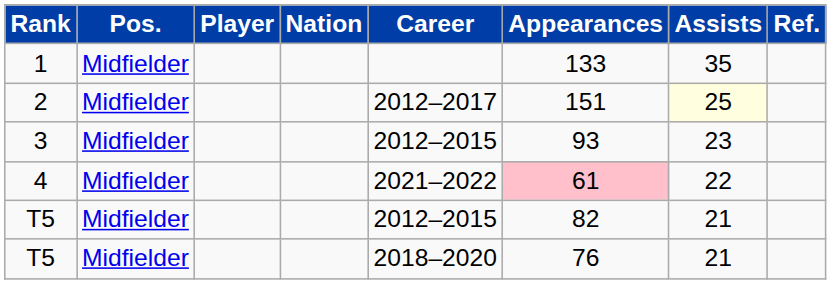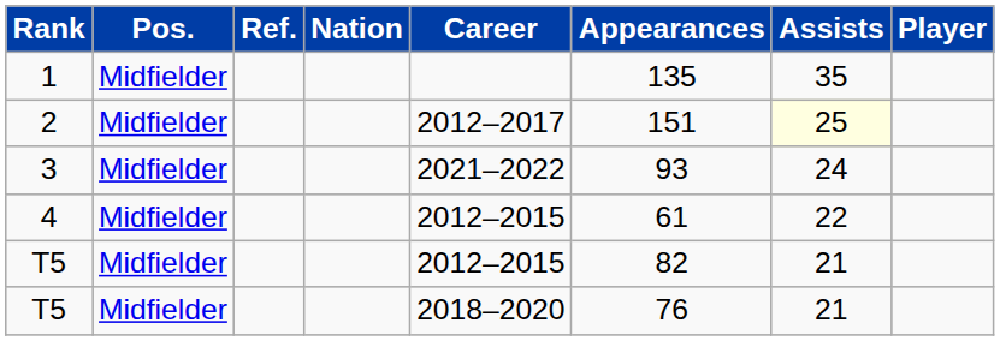 <table class="wikitable sortable" style="text-align:center;">
 <tr>
 <th style="background:#003DA6; color:white;" scope="col">Rank</th>
 <th style="background:#003DA6; color:white;" scope="col">Pos.</th>
-<th style="background:#003DA6; color:white;" scope="col">Player</th>
+<th style="background:#003DA6; color:white;" scope="col">Ref.</th>
 <th style="background:#003DA6; color:white;" scope="col">Nation</th>
 <th style="background:#003DA6; color:white;" scope="col">Career</th>
 <th style="background:#003DA6; color:white;" scope="col">Appearances</th>
 <th style="background:#003DA6; color:white;" scope="col">Assists</th>
-<th style="background:#003DA6; color:white;" scope="col">Ref.</th>
+<th style="background:#003DA6; color:white;" scope="col">Player</th>
 </tr>
 <tr>
 <td>1</td>
 <td align="left"><a href='#'>Midfielder</a></td>
+<td></td>
 <td align="left"></td>
 <td align="left"></td>
+<td>135</td>
+<td>35</td>
 <td align="left"></td>
-<td>133</td>
-<td>35</td>
-<td></td>
 </tr>
 <tr>
 <td>2</td>
 <td align="left"><a href='#'>Midfielder</a></td>
-<td align="left"></td>
+<td></td>
 <td align="left"></td>
 <td align="left">2012–2017</td>
 <td>151</td>
 <td style="background: lightyellow;">25</td>
-<td></td>
+<td align="left"></td>
 </tr>
 <tr>
 <td>3</td>
 <td align="left"><a href='#'>Midfielder</a></td>
+<td></td>
 <td align="left"></td>
+<td align="left">2021–2022</td>
+<td>93</td>
+<td>24</td>
 <td align="left"></td>
-<td align="left">2012–2015</td>
-<td>93</td>
-<td>23</td>
-<td></td>
 </tr>
 <tr>
 <td>4</td>
 <td align="left"><a href='#'>Midfielder</a></td>
+<td></td>
 <td align="left"></td>
+<td align="left">2012–2015</td>
+<td>61</td>
+<td>22</td>
 <td align="left"></td>
-<td align="left">2021–2022</td>
-<td style="background: pink;">61</td>
-<td>22</td>
-<td></td>
 </tr>
 <tr>
 <td>T5</td>
 <td align="left"><a href='#'>Midfielder</a></td>
-<td align="left"></td>
+<td></td>
 <td align="left"></td>
 <td align="left">2012–2015</td>
 <td>82</td>
 <td>21</td>
-<td></td>
+<td align="left"></td>
 </tr>
 <tr>
 <td>T5</td>
 <td align="left"><a href='#'>Midfielder</a></td>
-<td align="left"></td>
+<td></td>
 <td align="left"></td>
 <td align="left">2018–2020</td>
 <td>76</td>
 <td>21</td>
-<td></td>
+<td align="left"></td>
 </tr>
 </table>
